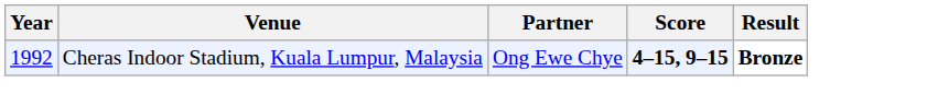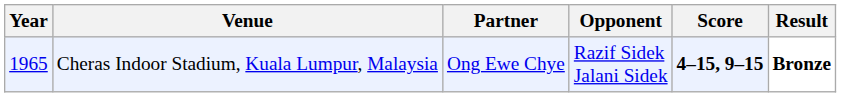 <table class="sortable wikitable" style="font-size: 90%;">
 <tr>
 <th>Year</th>
 <th>Venue</th>
 <th>Partner</th>
+<th>Opponent</th>
 <th>Score</th>
 <th>Result</th>
 </tr>
 <tr style="background:#ECF2FF">
-<td align="center"><a href='#'>1992</a></td>
+<td align="center"><a href='#'>1965</a></td>
 <td align="left">Cheras Indoor Stadium, <a href='#'>Kuala Lumpur</a>, <a href='#'>Malaysia</a></td>
 <td align="left"> <a href='#'>Ong Ewe Chye</a></td>
+<td align="left"> <a href='#'>Razif Sidek</a><br>  <a href='#'>Jalani Sidek</a></td>
 <td align="left"><strong>4–15, 9–15</strong></td>
 <td style="text-align:left; background:white"> <strong>Bronze</strong></td>
 </tr>
 </table>
